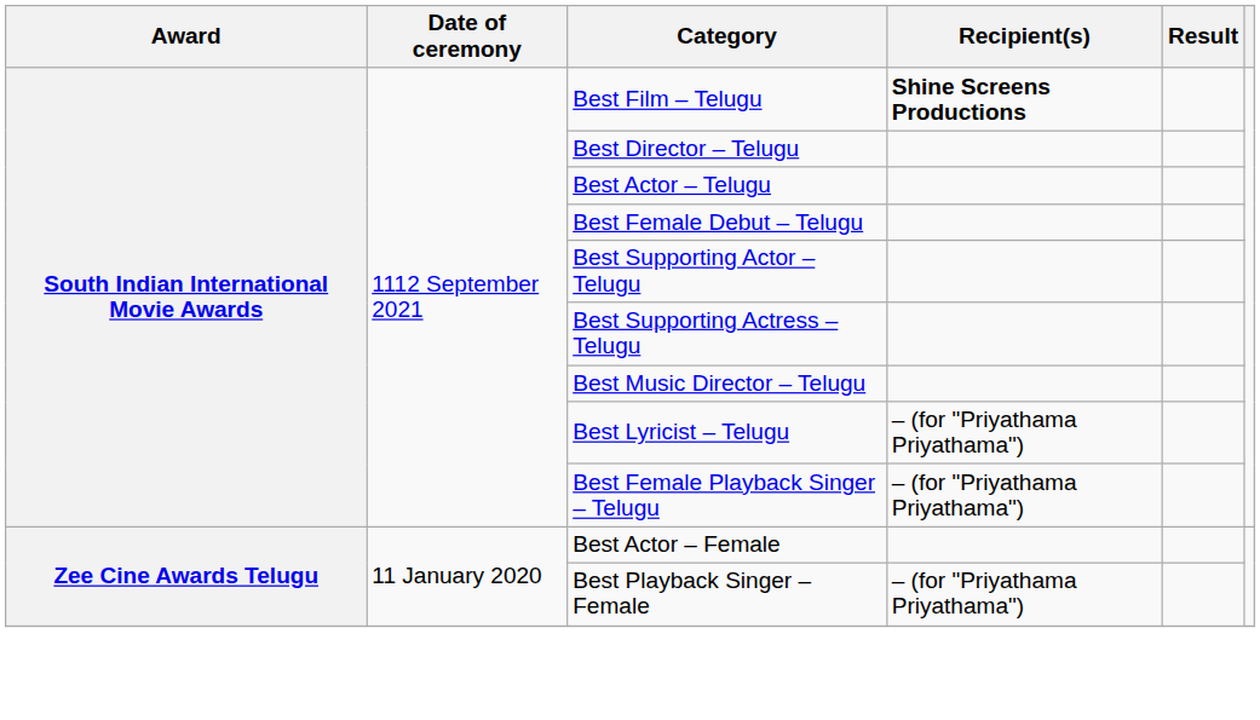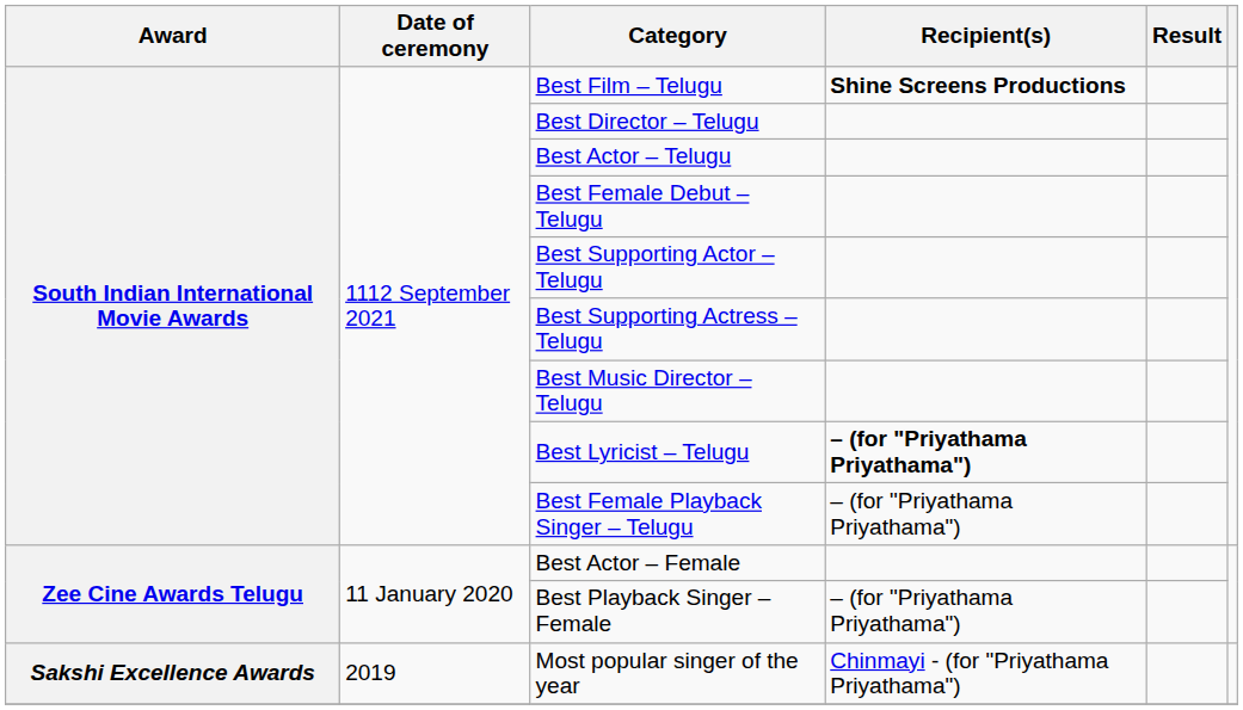 <table class="wikitable plainrowheaders sortable">
 <tr>
 <th scope="col">Award</th>
 <th scope="col">Date of ceremony</th>
 <th scope="col">Category</th>
 <th scope="col">Recipient(s)</th>
 <th scope="col">Result</th>
 <th scope="col" class="unsortable"></th>
 </tr>
 <tr>
 <th scope="row" rowspan="9"><a href='#'>South Indian International Movie Awards</a></th>
 <td rowspan="9"><a href='#'>1112 September 2021</a></td>
 <td><a href='#'>Best Film – Telugu</a></td>
 <td><strong>Shine Screens Productions</strong></td>
 <td></td>
 <td style="text-align:center;" rowspan="9"></td>
 </tr>
 <tr>
 <td><a href='#'>Best Director – Telugu</a></td>
 <td></td>
 <td></td>
 </tr>
 <tr>
 <td><a href='#'>Best Actor – Telugu</a></td>
 <td></td>
 <td></td>
 </tr>
 <tr>
 <td><a href='#'>Best Female Debut – Telugu</a></td>
 <td></td>
 <td></td>
 </tr>
 <tr>
 <td><a href='#'>Best Supporting Actor – Telugu</a></td>
 <td></td>
 <td></td>
 </tr>
 <tr>
 <td><a href='#'>Best Supporting Actress – Telugu</a></td>
 <td></td>
 <td></td>
 </tr>
 <tr>
 <td><a href='#'>Best Music Director – Telugu</a></td>
 <td></td>
 <td></td>
 </tr>
 <tr>
 <td><a href='#'>Best Lyricist – Telugu</a></td>
-<td> – (for "Priyathama Priyathama")</td>
+<td><strong> – (for "Priyathama Priyathama")</strong></td>
 <td></td>
 </tr>
 <tr>
 <td><a href='#'>Best Female Playback Singer – Telugu</a></td>
 <td> – (for "Priyathama Priyathama")</td>
 <td></td>
 </tr>
 <tr>
 <th scope="row" rowspan="2"><a href='#'>Zee Cine Awards Telugu</a></th>
 <td rowspan="2">11 January 2020</td>
 <td>Best Actor – Female</td>
 <td></td>
 <td></td>
 <td style="text-align:center;" rowspan="2"></td>
 </tr>
 <tr>
 <td>Best Playback Singer – Female</td>
 <td> – (for "Priyathama Priyathama")</td>
 <td></td>
 </tr>
 <tr>
+<th><em>Sakshi Excellence Awards</em></th>
+<td>2019</td>
+<td>Most popular singer of the year</td>
+<td><a href='#'>Chinmayi</a> - (for "Priyathama Priyathama")</td>
+<td></td>
+<td></td>
+</tr>
+<tr>
 </tr>
 </table>
